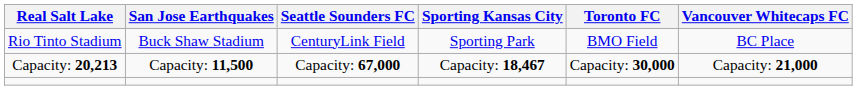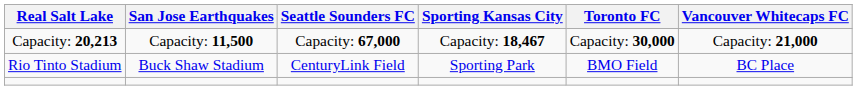 <table class="wikitable" style="text-align:center">
 <tr>
 <th><a href='#'>Real Salt Lake</a></th>
 <th><a href='#'>San Jose Earthquakes</a></th>
 <th><a href='#'>Seattle Sounders FC</a></th>
 <th><a href='#'>Sporting Kansas City</a></th>
 <th><a href='#'>Toronto FC</a></th>
 <th><a href='#'>Vancouver Whitecaps FC</a></th>
 </tr>
 <tr>
+<td>Capacity: <strong>20,213</strong></td>
+<td>Capacity: <strong>11,500</strong></td>
+<td>Capacity: <strong>67,000</strong></td>
+<td>Capacity: <strong>18,467</strong></td>
+<td>Capacity: <strong>30,000</strong></td>
+<td>Capacity: <strong>21,000</strong></td>
+</tr>
+<tr>
 <td><a href='#'>Rio Tinto Stadium</a></td>
 <td><a href='#'>Buck Shaw Stadium</a></td>
 <td><a href='#'>CenturyLink Field</a></td>
 <td><a href='#'>Sporting Park</a></td>
 <td><a href='#'>BMO Field</a></td>
 <td><a href='#'>BC Place</a></td>
-</tr>
-<tr>
-<td>Capacity: <strong>20,213</strong></td>
-<td>Capacity: <strong>11,500</strong></td>
-<td>Capacity: <strong>67,000</strong></td>
-<td>Capacity: <strong>18,467</strong></td>
-<td>Capacity: <strong>30,000</strong></td>
-<td>Capacity: <strong>21,000</strong></td>
 </tr>
 <tr>
 <td></td>
 <td></td>
 <td></td>
 <td></td>
 <td></td>
 <td></td>
 </tr>
 </table>
